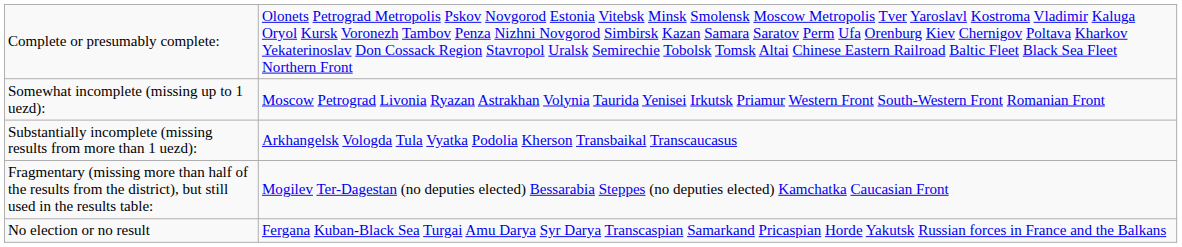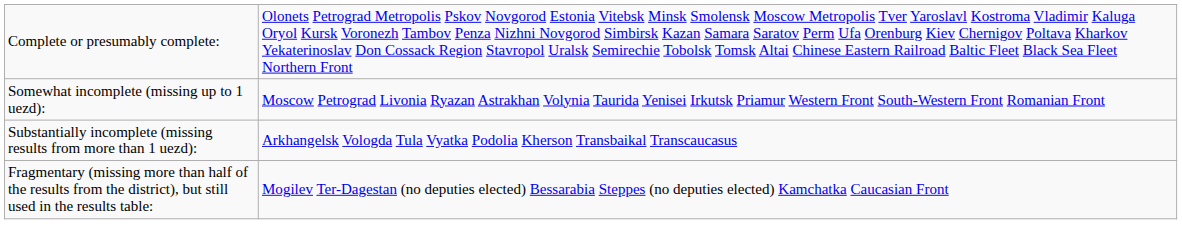 <table class="wikitable floatleft">
 <tr>
 <td>Complete or presumably complete:</td>
 <td><a href='#'>Olonets</a>  <a href='#'>Petrograd Metropolis</a>  <a href='#'>Pskov</a>  <a href='#'>Novgorod</a>  <a href='#'>Estonia</a>  <a href='#'>Vitebsk</a>  <a href='#'>Minsk</a>  <a href='#'>Smolensk</a>  <a href='#'>Moscow Metropolis</a>  <a href='#'>Tver</a>  <a href='#'>Yaroslavl</a>  <a href='#'>Kostroma</a>  <a href='#'>Vladimir</a>  <a href='#'>Kaluga</a>   <a href='#'>Oryol</a>  <a href='#'>Kursk</a>  <a href='#'>Voronezh</a>  <a href='#'>Tambov</a>  <a href='#'>Penza</a>  <a href='#'>Nizhni Novgorod</a>  <a href='#'>Simbirsk</a>  <a href='#'>Kazan</a>  <a href='#'>Samara</a>  <a href='#'>Saratov</a>  <a href='#'>Perm</a>  <a href='#'>Ufa</a>  <a href='#'>Orenburg</a>  <a href='#'>Kiev</a>  <a href='#'>Chernigov</a>  <a href='#'>Poltava</a>  <a href='#'>Kharkov</a>  <a href='#'>Yekaterinoslav</a>  <a href='#'>Don Cossack Region</a>  <a href='#'>Stavropol</a>  <a href='#'>Uralsk</a>  <a href='#'>Semirechie</a>  <a href='#'>Tobolsk</a>  <a href='#'>Tomsk</a>  <a href='#'>Altai</a>   <a href='#'>Chinese Eastern Railroad</a>  <a href='#'>Baltic Fleet</a>  <a href='#'>Black Sea Fleet</a>  <a href='#'>Northern Front</a></td>
 </tr>
 <tr>
 <td>Somewhat incomplete (missing up to 1 uezd):</td>
 <td><a href='#'>Moscow</a>  <a href='#'>Petrograd</a>  <a href='#'>Livonia</a>  <a href='#'>Ryazan</a>  <a href='#'>Astrakhan</a>  <a href='#'>Volynia</a>  <a href='#'>Taurida</a>  <a href='#'>Yenisei</a>  <a href='#'>Irkutsk</a>  <a href='#'>Priamur</a>  <a href='#'>Western Front</a>  <a href='#'>South-Western Front</a>  <a href='#'>Romanian Front</a></td>
 </tr>
 <tr>
 <td>Substantially incomplete (missing results from more than 1 uezd):</td>
 <td><a href='#'>Arkhangelsk</a>  <a href='#'>Vologda</a>  <a href='#'>Tula</a>  <a href='#'>Vyatka</a>  <a href='#'>Podolia</a>  <a href='#'>Kherson</a> <a href='#'>Transbaikal</a>  <a href='#'>Transcaucasus</a></td>
 </tr>
 <tr>
 <td>Fragmentary (missing more than half of the results from the district), but still used in the results table:</td>
 <td><a href='#'>Mogilev</a>  <a href='#'>Ter-Dagestan</a> (no deputies elected)  <a href='#'>Bessarabia</a>  <a href='#'>Steppes</a> (no deputies elected)  <a href='#'>Kamchatka</a>  <a href='#'>Caucasian Front</a></td>
 </tr>
-<tr>
-<td>No election or no result</td>
-<td><a href='#'>Fergana</a>  <a href='#'>Kuban-Black Sea</a>  <a href='#'>Turgai</a>  <a href='#'>Amu Darya</a>  <a href='#'>Syr Darya</a>  <a href='#'>Transcaspian</a>  <a href='#'>Samarkand</a>  <a href='#'>Pricaspian</a>  <a href='#'>Horde</a>  <a href='#'>Yakutsk</a>  <a href='#'>Russian forces in France and the Balkans</a></td>
-</tr>
 </table>
